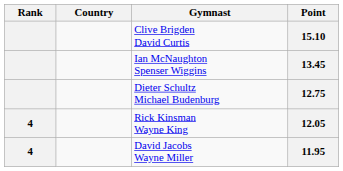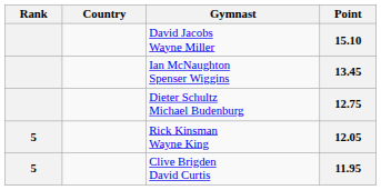 <table class="wikitable" width=500>
 <tr bgcolor="#efefef">
 <th>Rank</th>
 <th>Country</th>
 <th>Gymnast</th>
 <th>Point</th>
 </tr>
 <tr>
 <th></th>
 <td></td>
-<td><a href='#'>Clive Brigden</a> <br> <a href='#'>David Curtis</a></td>
+<td><a href='#'>David Jacobs</a> <br> <a href='#'>Wayne Miller</a></td>
 <th>15.10</th>
 </tr>
 <tr>
 <th></th>
 <td></td>
 <td><a href='#'>Ian McNaughton</a> <br> <a href='#'>Spenser Wiggins</a></td>
 <th>13.45</th>
 </tr>
 <tr>
 <th></th>
 <td></td>
 <td><a href='#'>Dieter Schultz</a> <br> <a href='#'>Michael Budenburg</a></td>
 <th>12.75</th>
 </tr>
 <tr>
-<th>4</th>
+<th>5</th>
 <td></td>
 <td><a href='#'>Rick Kinsman</a> <br> <a href='#'>Wayne King</a></td>
 <th>12.05</th>
 </tr>
 <tr>
-<th>4</th>
+<th>5</th>
 <td></td>
-<td><a href='#'>David Jacobs</a> <br> <a href='#'>Wayne Miller</a></td>
+<td><a href='#'>Clive Brigden</a> <br> <a href='#'>David Curtis</a></td>
 <th>11.95</th>
 </tr>
 </table>
